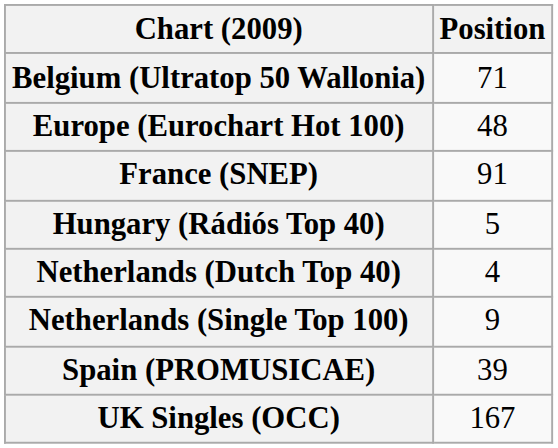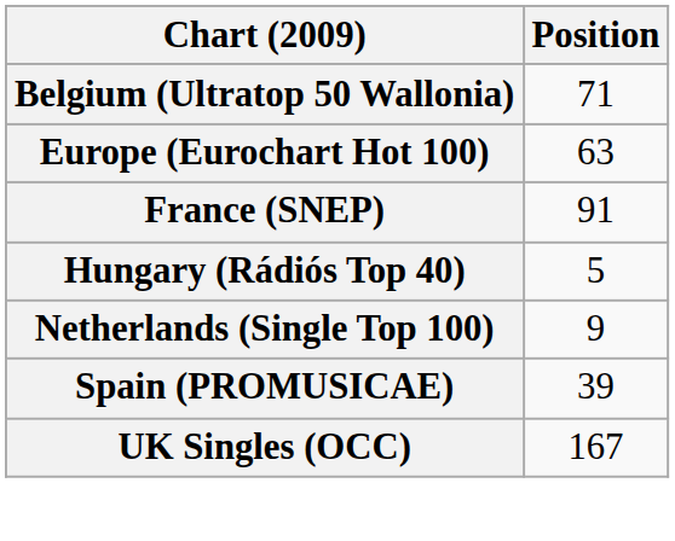 <table class="wikitable sortable plainrowheaders" style="text-align:center">
 <tr>
 <th>Chart (2009)</th>
 <th>Position</th>
 </tr>
 <tr>
 <th scope="row">Belgium (Ultratop 50 Wallonia)</th>
 <td>71</td>
 </tr>
 <tr>
 <th scope="row">Europe (Eurochart Hot 100)</th>
-<td>48</td>
+<td>63</td>
 </tr>
 <tr>
 <th scope="row">France (SNEP)</th>
 <td>91</td>
 </tr>
 <tr>
 <th scope="row">Hungary (Rádiós Top 40)</th>
 <td>5</td>
-</tr>
-<tr>
-<th scope="row">Netherlands (Dutch Top 40)</th>
-<td>4</td>
 </tr>
 <tr>
 <th scope="row">Netherlands (Single Top 100)</th>
 <td>9</td>
 </tr>
 <tr>
 <th scope="row">Spain (PROMUSICAE)</th>
 <td>39</td>
 </tr>
 <tr>
 <th scope="row">UK Singles (OCC)</th>
 <td>167</td>
 </tr>
 </table>
